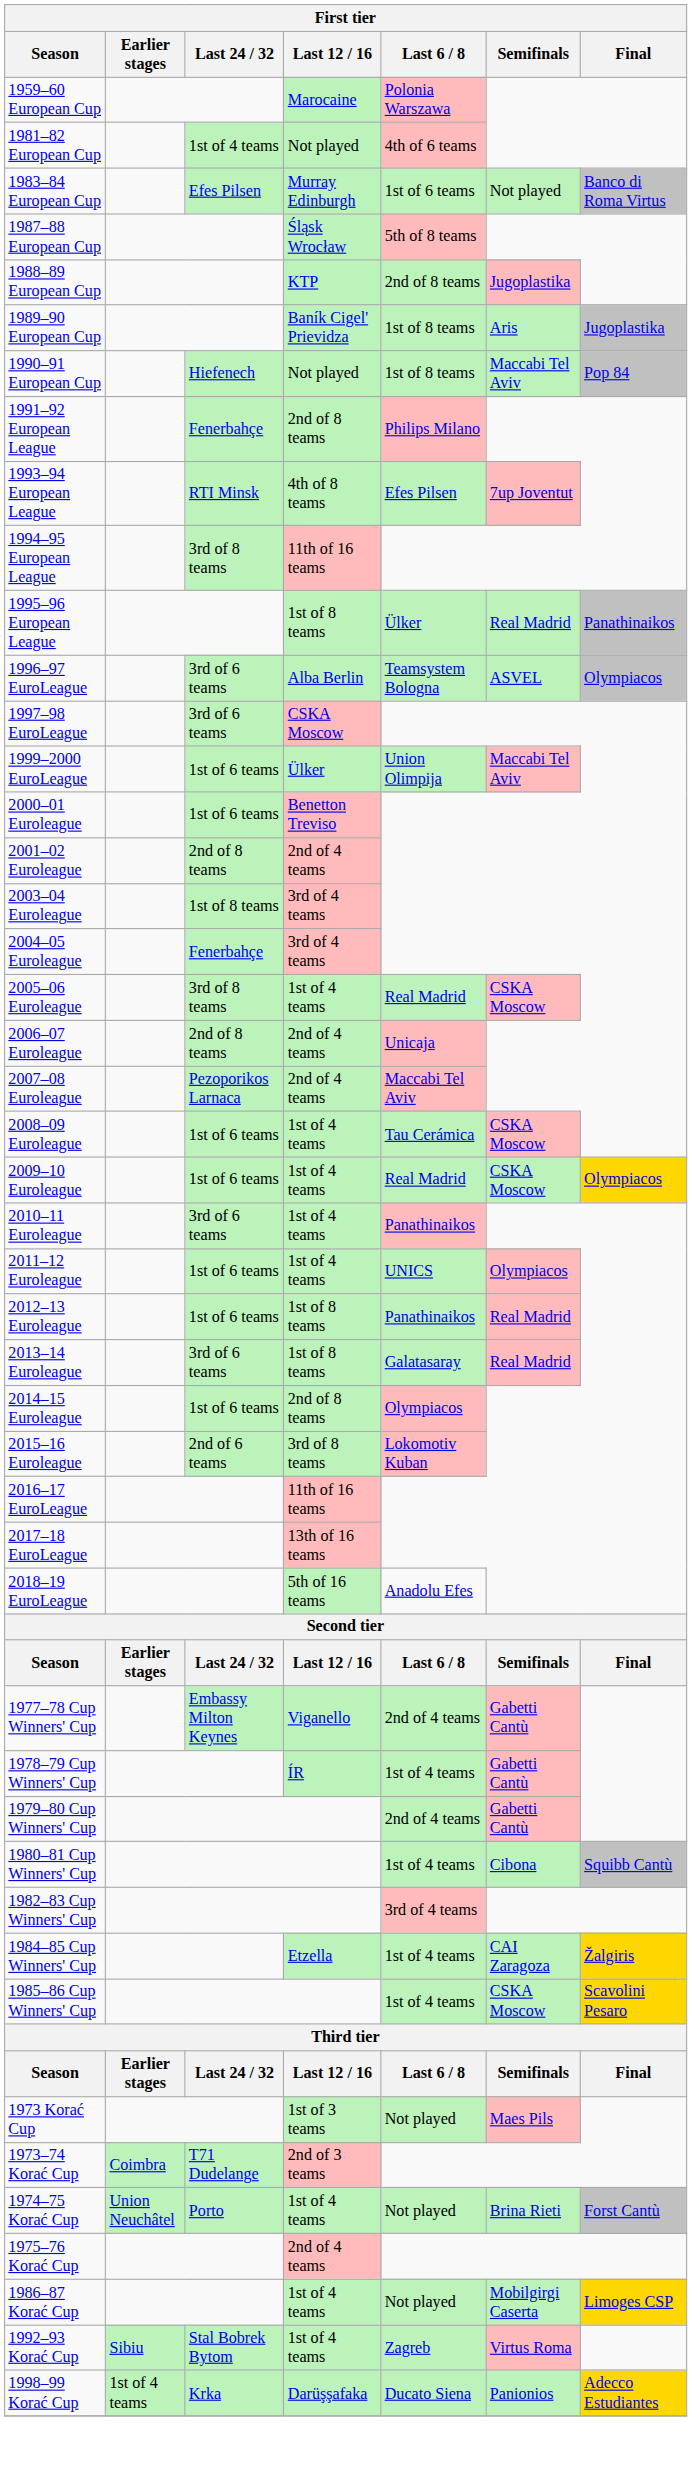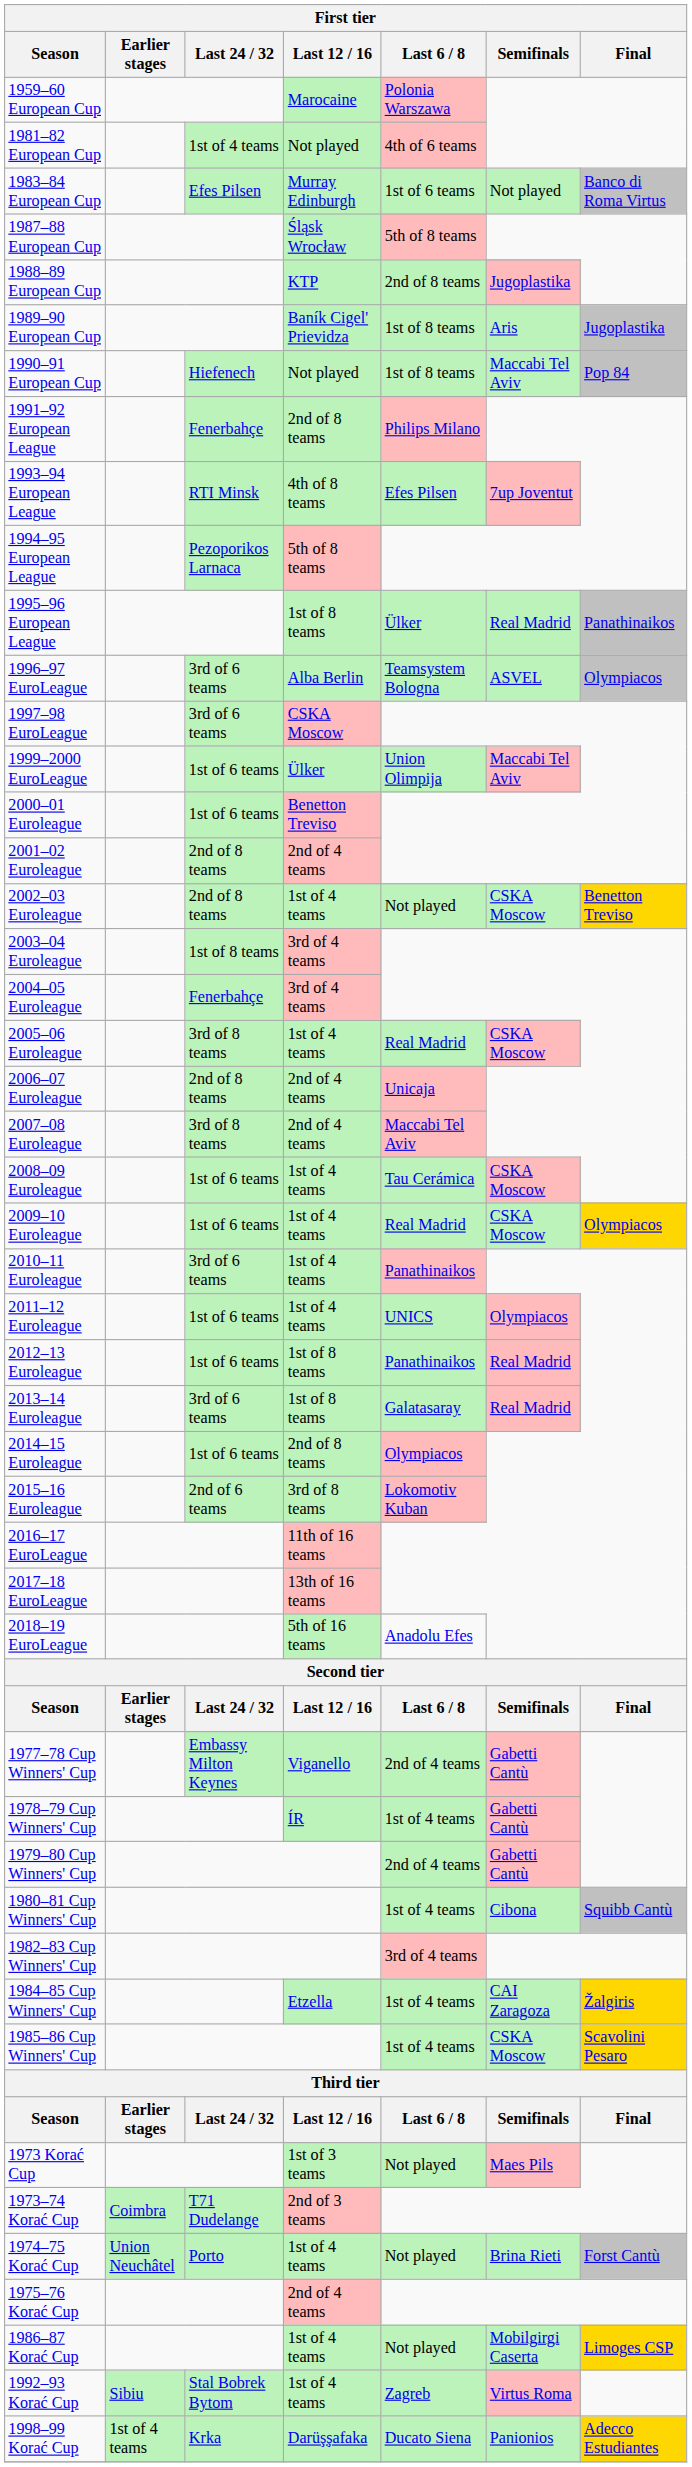 <table class="wikitable" style="font-size:90%">
 <tr>
 <th colspan=7>First tier</th>
 </tr>
 <tr>
 <th>Season</th>
 <th>Earlier stages</th>
 <th>Last 24 / 32</th>
 <th>Last 12 / 16</th>
 <th>Last 6 / 8</th>
 <th>Semifinals</th>
 <th>Final</th>
 </tr>
 <tr>
 <td><a href='#'>1959–60 European Cup</a></td>
 <td colspan=2></td>
 <td bgcolor=#BBF3BB> <a href='#'>Marocaine</a></td>
 <td bgcolor=#FFBBBB> <a href='#'>Polonia Warszawa</a></td>
 </tr>
 <tr>
 <td><a href='#'>1981–82 European Cup</a></td>
 <td></td>
 <td bgcolor=#BBF3BB>1st of 4 teams</td>
 <td bgcolor=#BBF3BB>Not played</td>
 <td bgcolor=#FFBBBB>4th of 6 teams</td>
 </tr>
 <tr>
 <td><a href='#'>1983–84 European Cup</a></td>
 <td></td>
 <td bgcolor=#BBF3BB> <a href='#'>Efes Pilsen</a></td>
 <td bgcolor=#BBF3BB> <a href='#'>Murray Edinburgh</a></td>
 <td bgcolor=#BBF3BB>1st of 6 teams</td>
 <td bgcolor=#BBF3BB>Not played</td>
 <td bgcolor=silver> <a href='#'>Banco di Roma Virtus</a></td>
 </tr>
 <tr>
 <td><a href='#'>1987–88 European Cup</a></td>
 <td colspan=2></td>
 <td bgcolor=#BBF3BB> <a href='#'>Śląsk Wrocław</a></td>
 <td bgcolor=#FFBBBB>5th of 8 teams</td>
 </tr>
 <tr>
 <td><a href='#'>1988–89 European Cup</a></td>
 <td colspan=2></td>
 <td bgcolor=#BBF3BB> <a href='#'>KTP</a></td>
 <td bgcolor=#BBF3BB>2nd of 8 teams</td>
 <td bgcolor=#FFBBBB> <a href='#'>Jugoplastika</a></td>
 </tr>
 <tr>
 <td><a href='#'>1989–90 European Cup</a></td>
 <td colspan=2></td>
 <td bgcolor=#BBF3BB> <a href='#'>Baník Cigel' Prievidza</a></td>
 <td bgcolor=#BBF3BB>1st of 8 teams</td>
 <td bgcolor=#BBF3BB> <a href='#'>Aris</a></td>
 <td bgcolor=silver> <a href='#'>Jugoplastika</a></td>
 </tr>
 <tr>
 <td><a href='#'>1990–91 European Cup</a></td>
 <td></td>
 <td bgcolor=#BBF3BB> <a href='#'>Hiefenech</a></td>
 <td bgcolor=#BBF3BB>Not played</td>
 <td bgcolor=#BBF3BB>1st of 8 teams</td>
 <td bgcolor=#BBF3BB> <a href='#'>Maccabi Tel Aviv</a></td>
 <td bgcolor=silver> <a href='#'>Pop 84</a></td>
 </tr>
 <tr>
 <td><a href='#'>1991–92 European League</a></td>
 <td></td>
 <td bgcolor=#BBF3BB> <a href='#'>Fenerbahçe</a></td>
 <td bgcolor=#BBF3BB>2nd of 8 teams</td>
 <td bgcolor=#FFBBBB> <a href='#'>Philips Milano</a></td>
 </tr>
 <tr>
 <td><a href='#'>1993–94 European League</a></td>
 <td></td>
 <td bgcolor=#BBF3BB> <a href='#'>RTI Minsk</a></td>
 <td bgcolor=#BBF3BB>4th of 8 teams</td>
 <td bgcolor=#BBF3BB> <a href='#'>Efes Pilsen</a></td>
 <td bgcolor=#FFBBBB> <a href='#'>7up Joventut</a></td>
 </tr>
 <tr>
 <td><a href='#'>1994–95 European League</a></td>
 <td></td>
-<td bgcolor=#BBF3BB>3rd of 8 teams</td>
-<td bgcolor=#FFBBBB>11th of 16 teams</td>
+<td bgcolor=#BBF3BB> <a href='#'>Pezoporikos Larnaca</a></td>
+<td bgcolor=#FFBBBB>5th of 8 teams</td>
 </tr>
 <tr>
 <td><a href='#'>1995–96 European League</a></td>
 <td colspan=2></td>
 <td bgcolor=#BBF3BB>1st of 8 teams</td>
 <td bgcolor=#BBF3BB> <a href='#'>Ülker</a></td>
 <td bgcolor=#BBF3BB> <a href='#'>Real Madrid</a></td>
 <td bgcolor=silver> <a href='#'>Panathinaikos</a></td>
 </tr>
 <tr>
 <td><a href='#'>1996–97 EuroLeague</a></td>
 <td></td>
 <td bgcolor=#BBF3BB>3rd of 6 teams</td>
 <td bgcolor=#BBF3BB> <a href='#'>Alba Berlin</a></td>
 <td bgcolor=#BBF3BB> <a href='#'>Teamsystem Bologna</a></td>
 <td bgcolor=#BBF3BB> <a href='#'>ASVEL</a></td>
 <td bgcolor=silver> <a href='#'>Olympiacos</a></td>
 </tr>
 <tr>
 <td><a href='#'>1997–98 EuroLeague</a></td>
 <td></td>
 <td bgcolor=#BBF3BB>3rd of 6 teams</td>
 <td bgcolor=#FFBBBB> <a href='#'>CSKA Moscow</a></td>
 </tr>
 <tr>
 <td><a href='#'>1999–2000 EuroLeague</a></td>
 <td></td>
 <td bgcolor=#BBF3BB>1st of 6 teams</td>
 <td bgcolor=#BBF3BB> <a href='#'>Ülker</a></td>
 <td bgcolor=#BBF3BB> <a href='#'>Union Olimpija</a></td>
 <td bgcolor=#FFBBBB> <a href='#'>Maccabi Tel Aviv</a></td>
 </tr>
 <tr>
 <td><a href='#'>2000–01 Euroleague</a></td>
 <td></td>
 <td bgcolor=#BBF3BB>1st of 6 teams</td>
 <td bgcolor=#FFBBBB> <a href='#'>Benetton Treviso</a></td>
 </tr>
 <tr>
 <td><a href='#'>2001–02 Euroleague</a></td>
 <td></td>
 <td bgcolor=#BBF3BB>2nd of 8 teams</td>
 <td bgcolor=#FFBBBB>2nd of 4 teams</td>
 </tr>
 <tr>
+<td><a href='#'>2002–03 Euroleague</a></td>
+<td></td>
+<td bgcolor=#BBF3BB>2nd of 8 teams</td>
+<td bgcolor=#BBF3BB>1st of 4 teams</td>
+<td bgcolor=#BBF3BB>Not played</td>
+<td bgcolor=#BBF3BB> <a href='#'>CSKA Moscow</a></td>
+<td bgcolor=gold> <a href='#'>Benetton Treviso</a></td>
+</tr>
+<tr>
 <td><a href='#'>2003–04 Euroleague</a></td>
 <td></td>
 <td bgcolor=#BBF3BB>1st of 8 teams</td>
 <td bgcolor=#FFBBBB>3rd of 4 teams</td>
 </tr>
 <tr>
 <td><a href='#'>2004–05 Euroleague</a></td>
 <td></td>
 <td bgcolor=#BBF3BB> <a href='#'>Fenerbahçe</a></td>
 <td bgcolor=#FFBBBB>3rd of 4 teams</td>
 </tr>
 <tr>
 <td><a href='#'>2005–06 Euroleague</a></td>
 <td></td>
 <td bgcolor=#BBF3BB>3rd of 8 teams</td>
 <td bgcolor=#BBF3BB>1st of 4 teams</td>
 <td bgcolor=#BBF3BB> <a href='#'>Real Madrid</a></td>
 <td bgcolor=#FFBBBB> <a href='#'>CSKA Moscow</a></td>
 </tr>
 <tr>
 <td><a href='#'>2006–07 Euroleague</a></td>
 <td></td>
 <td bgcolor=#BBF3BB>2nd of 8 teams</td>
 <td bgcolor=#BBF3BB>2nd of 4 teams</td>
 <td bgcolor=#FFBBBB> <a href='#'>Unicaja</a></td>
 </tr>
 <tr>
 <td><a href='#'>2007–08 Euroleague</a></td>
 <td></td>
-<td bgcolor=#BBF3BB> <a href='#'>Pezoporikos Larnaca</a></td>
+<td bgcolor=#BBF3BB>3rd of 8 teams</td>
 <td bgcolor=#BBF3BB>2nd of 4 teams</td>
 <td bgcolor=#FFBBBB> <a href='#'>Maccabi Tel Aviv</a></td>
 </tr>
 <tr>
 <td><a href='#'>2008–09 Euroleague</a></td>
 <td></td>
 <td bgcolor=#BBF3BB>1st of 6 teams</td>
 <td bgcolor=#BBF3BB>1st of 4 teams</td>
 <td bgcolor=#BBF3BB> <a href='#'>Tau Cerámica</a></td>
 <td bgcolor=#FFBBBB> <a href='#'>CSKA Moscow</a></td>
 </tr>
 <tr>
 <td><a href='#'>2009–10 Euroleague</a></td>
 <td></td>
 <td bgcolor=#BBF3BB>1st of 6 teams</td>
 <td bgcolor=#BBF3BB>1st of 4 teams</td>
 <td bgcolor=#BBF3BB> <a href='#'>Real Madrid</a></td>
 <td bgcolor=#BBF3BB> <a href='#'>CSKA Moscow</a></td>
 <td bgcolor=gold> <a href='#'>Olympiacos</a></td>
 </tr>
 <tr>
 <td><a href='#'>2010–11 Euroleague</a></td>
 <td></td>
 <td bgcolor=#BBF3BB>3rd of 6 teams</td>
 <td bgcolor=#BBF3BB>1st of 4 teams</td>
 <td bgcolor=#FFBBBB> <a href='#'>Panathinaikos</a></td>
 </tr>
 <tr>
 <td><a href='#'>2011–12 Euroleague</a></td>
 <td></td>
 <td bgcolor=#BBF3BB>1st of 6 teams</td>
 <td bgcolor=#BBF3BB>1st of 4 teams</td>
 <td bgcolor=#BBF3BB> <a href='#'>UNICS</a></td>
 <td bgcolor=#FFBBBB> <a href='#'>Olympiacos</a></td>
 </tr>
 <tr>
 <td><a href='#'>2012–13 Euroleague</a></td>
 <td></td>
 <td bgcolor=#BBF3BB>1st of 6 teams</td>
 <td bgcolor=#BBF3BB>1st of 8 teams</td>
 <td bgcolor=#BBF3BB> <a href='#'>Panathinaikos</a></td>
 <td bgcolor=#FFBBBB> <a href='#'>Real Madrid</a></td>
 </tr>
 <tr>
 <td><a href='#'>2013–14 Euroleague</a></td>
 <td></td>
 <td bgcolor=#BBF3BB>3rd of 6 teams</td>
 <td bgcolor=#BBF3BB>1st of 8 teams</td>
 <td bgcolor=#BBF3BB> <a href='#'>Galatasaray</a></td>
 <td bgcolor=#FFBBBB> <a href='#'>Real Madrid</a></td>
 </tr>
 <tr>
 <td><a href='#'>2014–15 Euroleague</a></td>
 <td></td>
 <td bgcolor=#BBF3BB>1st of 6 teams</td>
 <td bgcolor=#BBF3BB>2nd of 8 teams</td>
 <td bgcolor=#FFBBBB> <a href='#'>Olympiacos</a></td>
 </tr>
 <tr>
 <td><a href='#'>2015–16 Euroleague</a></td>
 <td></td>
 <td bgcolor=#BBF3BB>2nd of 6 teams</td>
 <td bgcolor=#BBF3BB>3rd of 8 teams</td>
 <td bgcolor=#FFBBBB> <a href='#'>Lokomotiv Kuban</a></td>
 </tr>
 <tr>
 <td><a href='#'>2016–17 EuroLeague</a></td>
 <td colspan=2></td>
 <td bgcolor=#FFBBBB>11th of 16 teams</td>
 </tr>
 <tr>
 <td><a href='#'>2017–18 EuroLeague</a></td>
 <td colspan=2></td>
 <td bgcolor=#FFBBBB>13th of 16 teams</td>
 </tr>
 <tr>
 <td><a href='#'>2018–19 EuroLeague</a></td>
 <td colspan=2></td>
 <td bgcolor=#BBF3BB>5th of 16 teams</td>
 <td> <a href='#'>Anadolu Efes</a></td>
 </tr>
 <tr>
 <th colspan=7>Second tier</th>
 </tr>
 <tr>
 <th>Season</th>
 <th>Earlier stages</th>
 <th>Last 24 / 32</th>
 <th>Last 12 / 16</th>
 <th>Last 6 / 8</th>
 <th>Semifinals</th>
 <th>Final</th>
 </tr>
 <tr>
 <td><a href='#'>1977–78 Cup Winners' Cup</a></td>
 <td></td>
 <td bgcolor=#BBF3BB> <a href='#'>Embassy Milton Keynes</a></td>
 <td bgcolor=#BBF3BB> <a href='#'>Viganello</a></td>
 <td bgcolor=#BBF3BB>2nd of 4 teams</td>
 <td bgcolor=#FFBBBB> <a href='#'>Gabetti Cantù</a></td>
 </tr>
 <tr>
 <td><a href='#'>1978–79 Cup Winners' Cup</a></td>
 <td colspan=2></td>
 <td bgcolor=#BBF3BB> <a href='#'>ÍR</a></td>
 <td bgcolor=#BBF3BB>1st of 4 teams</td>
 <td bgcolor=#FFBBBB> <a href='#'>Gabetti Cantù</a></td>
 </tr>
 <tr>
 <td><a href='#'>1979–80 Cup Winners' Cup</a></td>
 <td colspan=3></td>
 <td bgcolor=#BBF3BB>2nd of 4 teams</td>
 <td bgcolor=#FFBBBB> <a href='#'>Gabetti Cantù</a></td>
 </tr>
 <tr>
 <td><a href='#'>1980–81 Cup Winners' Cup</a></td>
 <td colspan=3></td>
 <td bgcolor=#BBF3BB>1st of 4 teams</td>
 <td bgcolor=#BBF3BB> <a href='#'>Cibona</a></td>
 <td bgcolor=silver> <a href='#'>Squibb Cantù</a></td>
 </tr>
 <tr>
 <td><a href='#'>1982–83 Cup Winners' Cup</a></td>
 <td colspan=3></td>
 <td bgcolor=#FFBBBB>3rd of 4 teams</td>
 </tr>
 <tr>
 <td><a href='#'>1984–85 Cup Winners' Cup</a></td>
 <td colspan=2></td>
 <td bgcolor=#BBF3BB> <a href='#'>Etzella</a></td>
 <td bgcolor=#BBF3BB>1st of 4 teams</td>
 <td bgcolor=#BBF3BB> <a href='#'>CAI Zaragoza</a></td>
 <td bgcolor=gold> <a href='#'>Žalgiris</a></td>
 </tr>
 <tr>
 <td><a href='#'>1985–86 Cup Winners' Cup</a></td>
 <td colspan=3></td>
 <td bgcolor=#BBF3BB>1st of 4 teams</td>
 <td bgcolor=#BBF3BB> <a href='#'>CSKA Moscow</a></td>
 <td bgcolor=gold> <a href='#'>Scavolini Pesaro</a></td>
 </tr>
 <tr>
 <th colspan=7>Third tier</th>
 </tr>
 <tr>
 <th>Season</th>
 <th>Earlier stages</th>
 <th>Last 24 / 32</th>
 <th>Last 12 / 16</th>
 <th>Last 6 / 8</th>
 <th>Semifinals</th>
 <th>Final</th>
 </tr>
 <tr>
 <td><a href='#'>1973 Korać Cup</a></td>
 <td colspan=2></td>
 <td bgcolor=#BBF3BB>1st of 3 teams</td>
 <td bgcolor=#BBF3BB>Not played</td>
 <td bgcolor=#FFBBBB> <a href='#'>Maes Pils</a></td>
 </tr>
 <tr>
 <td><a href='#'>1973–74 Korać Cup</a></td>
 <td bgcolor=#BBF3BB> <a href='#'>Coimbra</a></td>
 <td bgcolor=#BBF3BB> <a href='#'>T71 Dudelange</a></td>
 <td bgcolor=#FFBBBB>2nd of 3 teams</td>
 </tr>
 <tr>
 <td><a href='#'>1974–75 Korać Cup</a></td>
 <td bgcolor=#BBF3BB> <a href='#'>Union Neuchâtel</a></td>
 <td bgcolor=#BBF3BB> <a href='#'>Porto</a></td>
 <td bgcolor=#BBF3BB>1st of 4 teams</td>
 <td bgcolor=#BBF3BB>Not played</td>
 <td bgcolor=#BBF3BB> <a href='#'>Brina Rieti</a></td>
 <td bgcolor=silver> <a href='#'>Forst Cantù</a></td>
 </tr>
 <tr>
 <td><a href='#'>1975–76 Korać Cup</a></td>
 <td colspan=2></td>
 <td bgcolor=#FFBBBB>2nd of 4 teams</td>
 </tr>
 <tr>
 <td><a href='#'>1986–87 Korać Cup</a></td>
 <td colspan=2></td>
 <td bgcolor=#BBF3BB>1st of 4 teams</td>
 <td bgcolor=#BBF3BB>Not played</td>
 <td bgcolor=#BBF3BB> <a href='#'>Mobilgirgi Caserta</a></td>
 <td bgcolor=gold> <a href='#'>Limoges CSP</a></td>
 </tr>
 <tr>
 <td><a href='#'>1992–93 Korać Cup</a></td>
 <td bgcolor=#BBF3BB> <a href='#'>Sibiu</a></td>
 <td bgcolor=#BBF3BB> <a href='#'>Stal Bobrek Bytom</a></td>
 <td bgcolor=#BBF3BB>1st of 4 teams</td>
 <td bgcolor=#BBF3BB> <a href='#'>Zagreb</a></td>
 <td bgcolor=#FFBBBB> <a href='#'>Virtus Roma</a></td>
 </tr>
 <tr>
 <td><a href='#'>1998–99 Korać Cup</a></td>
 <td bgcolor=#BBF3BB>1st of 4 teams</td>
 <td bgcolor=#BBF3BB> <a href='#'>Krka</a></td>
 <td bgcolor=#BBF3BB> <a href='#'>Darüşşafaka</a></td>
 <td bgcolor=#BBF3BB> <a href='#'>Ducato Siena</a></td>
 <td bgcolor=#BBF3BB> <a href='#'>Panionios</a></td>
 <td bgcolor=gold> <a href='#'>Adecco Estudiantes</a></td>
 </tr>
 <tr>
 </tr>
 </table>
